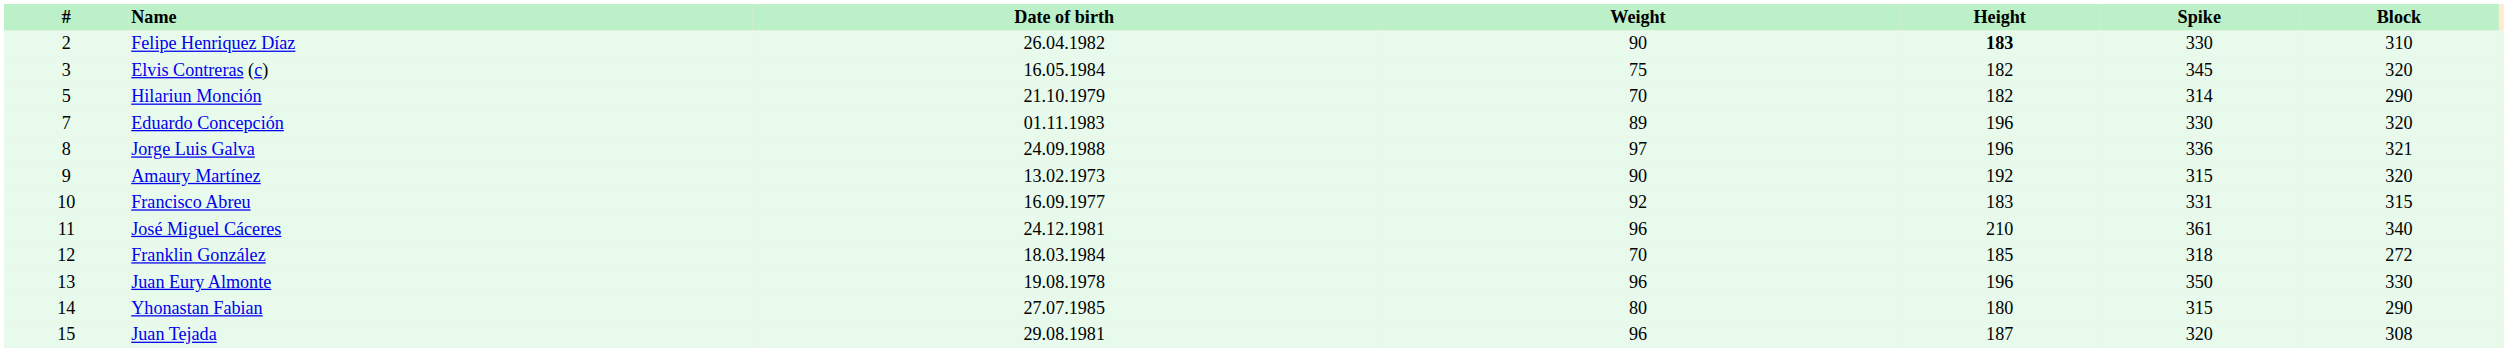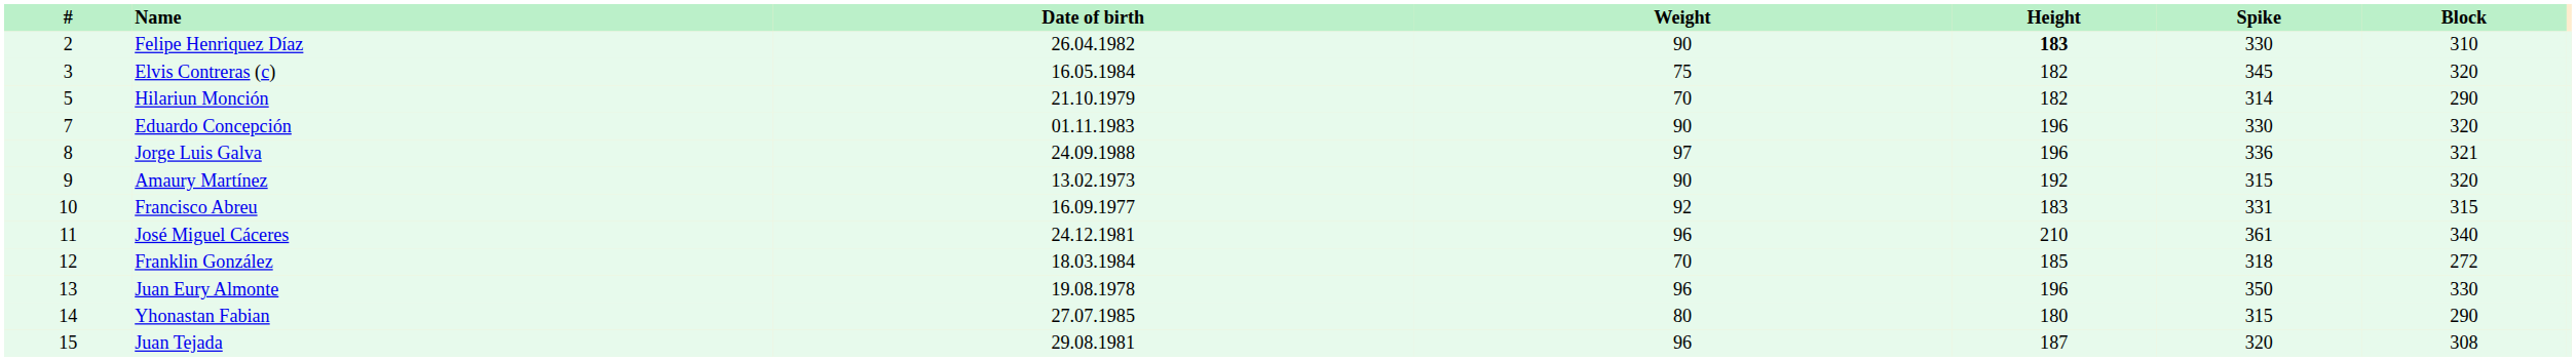 <table border=0 cellpadding=2 cellspacing=0  |- bgcolor=#FFECCE style="text-align:center; font-size:90%;" width=100%>
 <tr bgcolor=#BBF0C9>
 <th width=5%>#</th>
 <th width=25% align=left>Name</th>
 <th width=25%>Date of birth</th>
 <th width=21%>Weight</th>
 <th width=8%>Height</th>
 <th width=8%>Spike</th>
 <th width=8%>Block</th>
 </tr>
 <tr bgcolor=#E7FAEC>
 <td>2</td>
 <td align=left><a href='#'>Felipe Henriquez Díaz</a></td>
 <td>26.04.1982</td>
 <td>90</td>
 <td><strong>183</strong></td>
 <td>330</td>
 <td>310</td>
 <td></td>
 </tr>
 <tr bgcolor=#E7FAEC>
 <td>3</td>
 <td align=left><a href='#'>Elvis Contreras</a> (<a href='#'>c</a>)</td>
 <td>16.05.1984</td>
 <td>75</td>
 <td>182</td>
 <td>345</td>
 <td>320</td>
 <td></td>
 </tr>
 <tr bgcolor=#E7FAEC>
 <td>5</td>
 <td align=left><a href='#'>Hilariun Monción</a></td>
 <td>21.10.1979</td>
 <td>70</td>
 <td>182</td>
 <td>314</td>
 <td>290</td>
 <td></td>
 </tr>
 <tr bgcolor=#E7FAEC>
 <td>7</td>
 <td align=left><a href='#'>Eduardo Concepción</a></td>
 <td>01.11.1983</td>
-<td>89</td>
+<td>90</td>
 <td>196</td>
 <td>330</td>
 <td>320</td>
 <td></td>
 </tr>
 <tr bgcolor=#E7FAEC>
 <td>8</td>
 <td align=left><a href='#'>Jorge Luis Galva</a></td>
 <td>24.09.1988</td>
 <td>97</td>
 <td>196</td>
 <td>336</td>
 <td>321</td>
 <td></td>
 </tr>
 <tr bgcolor=#E7FAEC>
 <td>9</td>
 <td align=left><a href='#'>Amaury Martínez</a></td>
 <td>13.02.1973</td>
 <td>90</td>
 <td>192</td>
 <td>315</td>
 <td>320</td>
 <td></td>
 </tr>
 <tr bgcolor=#E7FAEC>
 <td>10</td>
 <td align=left><a href='#'>Francisco Abreu</a></td>
 <td>16.09.1977</td>
 <td>92</td>
 <td>183</td>
 <td>331</td>
 <td>315</td>
 <td></td>
 </tr>
 <tr bgcolor=#E7FAEC>
 <td>11</td>
 <td align=left><a href='#'>José Miguel Cáceres</a></td>
 <td>24.12.1981</td>
 <td>96</td>
 <td>210</td>
 <td>361</td>
 <td>340</td>
 <td></td>
 </tr>
 <tr bgcolor=#E7FAEC>
 <td>12</td>
 <td align=left><a href='#'>Franklin González</a></td>
 <td>18.03.1984</td>
 <td>70</td>
 <td>185</td>
 <td>318</td>
 <td>272</td>
 <td></td>
 </tr>
 <tr bgcolor=#E7FAEC>
 <td>13</td>
 <td align=left><a href='#'>Juan Eury Almonte</a></td>
 <td>19.08.1978</td>
 <td>96</td>
 <td>196</td>
 <td>350</td>
 <td>330</td>
 <td></td>
 </tr>
 <tr bgcolor=#E7FAEC>
 <td>14</td>
 <td align=left><a href='#'>Yhonastan Fabian</a></td>
 <td>27.07.1985</td>
 <td>80</td>
 <td>180</td>
 <td>315</td>
 <td>290</td>
 <td></td>
 </tr>
 <tr bgcolor=#E7FAEC>
 <td>15</td>
 <td align=left><a href='#'>Juan Tejada</a></td>
 <td>29.08.1981</td>
 <td>96</td>
 <td>187</td>
 <td>320</td>
 <td>308</td>
 <td></td>
 </tr>
 </table>
